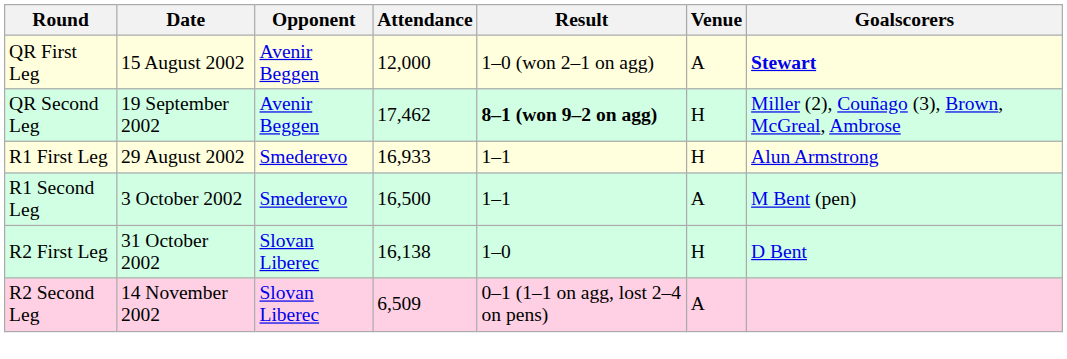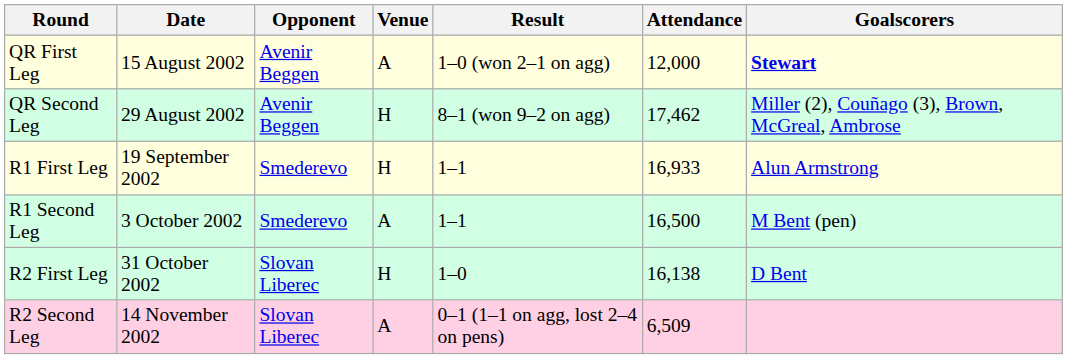 <table class="wikitable">
 <tr>
 <th>Round</th>
 <th>Date</th>
 <th>Opponent</th>
+<th>Venue</th>
+<th>Result</th>
 <th>Attendance</th>
-<th>Result</th>
-<th>Venue</th>
 <th>Goalscorers</th>
 </tr>
 <tr style="background-color: #ffffdd;">
 <td>QR First Leg</td>
 <td>15 August 2002</td>
 <td><a href='#'>Avenir Beggen</a></td>
+<td>A</td>
+<td>1–0 (won 2–1 on agg)</td>
 <td>12,000</td>
-<td>1–0 (won 2–1 on agg)</td>
-<td>A</td>
 <td><strong><a href='#'>Stewart</a></strong></td>
 </tr>
 <tr style="background-color: #d0ffe3;">
 <td>QR Second Leg</td>
-<td>19 September 2002</td>
+<td>29 August 2002</td>
 <td><a href='#'>Avenir Beggen</a></td>
+<td>H</td>
+<td>8–1 (won 9–2 on agg)</td>
 <td>17,462</td>
-<td><strong>8–1 (won 9–2 on agg)</strong></td>
-<td>H</td>
 <td><a href='#'>Miller</a> (2), <a href='#'>Couñago</a> (3), <a href='#'>Brown</a>, <a href='#'>McGreal</a>, <a href='#'>Ambrose</a></td>
 </tr>
 <tr style="background-color: #ffffdd;">
 <td>R1 First Leg</td>
-<td>29 August 2002</td>
+<td>19 September 2002</td>
 <td><a href='#'>Smederevo</a></td>
+<td>H</td>
+<td>1–1</td>
 <td>16,933</td>
-<td>1–1</td>
-<td>H</td>
 <td><a href='#'>Alun Armstrong</a></td>
 </tr>
 <tr style="background-color: #d0ffe3;">
 <td>R1 Second Leg</td>
 <td>3 October 2002</td>
 <td><a href='#'>Smederevo</a></td>
+<td>A</td>
+<td>1–1</td>
 <td>16,500</td>
-<td>1–1</td>
-<td>A</td>
 <td><a href='#'>M Bent</a> (pen)</td>
 </tr>
 <tr style="background-color: #d0ffe3;">
 <td>R2 First Leg</td>
 <td>31 October 2002</td>
 <td><a href='#'>Slovan Liberec</a></td>
+<td>H</td>
+<td>1–0</td>
 <td>16,138</td>
-<td>1–0</td>
-<td>H</td>
 <td><a href='#'>D Bent</a></td>
 </tr>
 <tr style="background-color: #ffd0e3;">
 <td>R2 Second Leg</td>
 <td>14 November 2002</td>
 <td><a href='#'>Slovan Liberec</a></td>
+<td>A</td>
+<td>0–1 (1–1 on agg, lost 2–4 on pens)</td>
 <td>6,509</td>
-<td>0–1 (1–1 on agg, lost 2–4 on pens)</td>
-<td>A</td>
 <td></td>
 </tr>
 </table>
